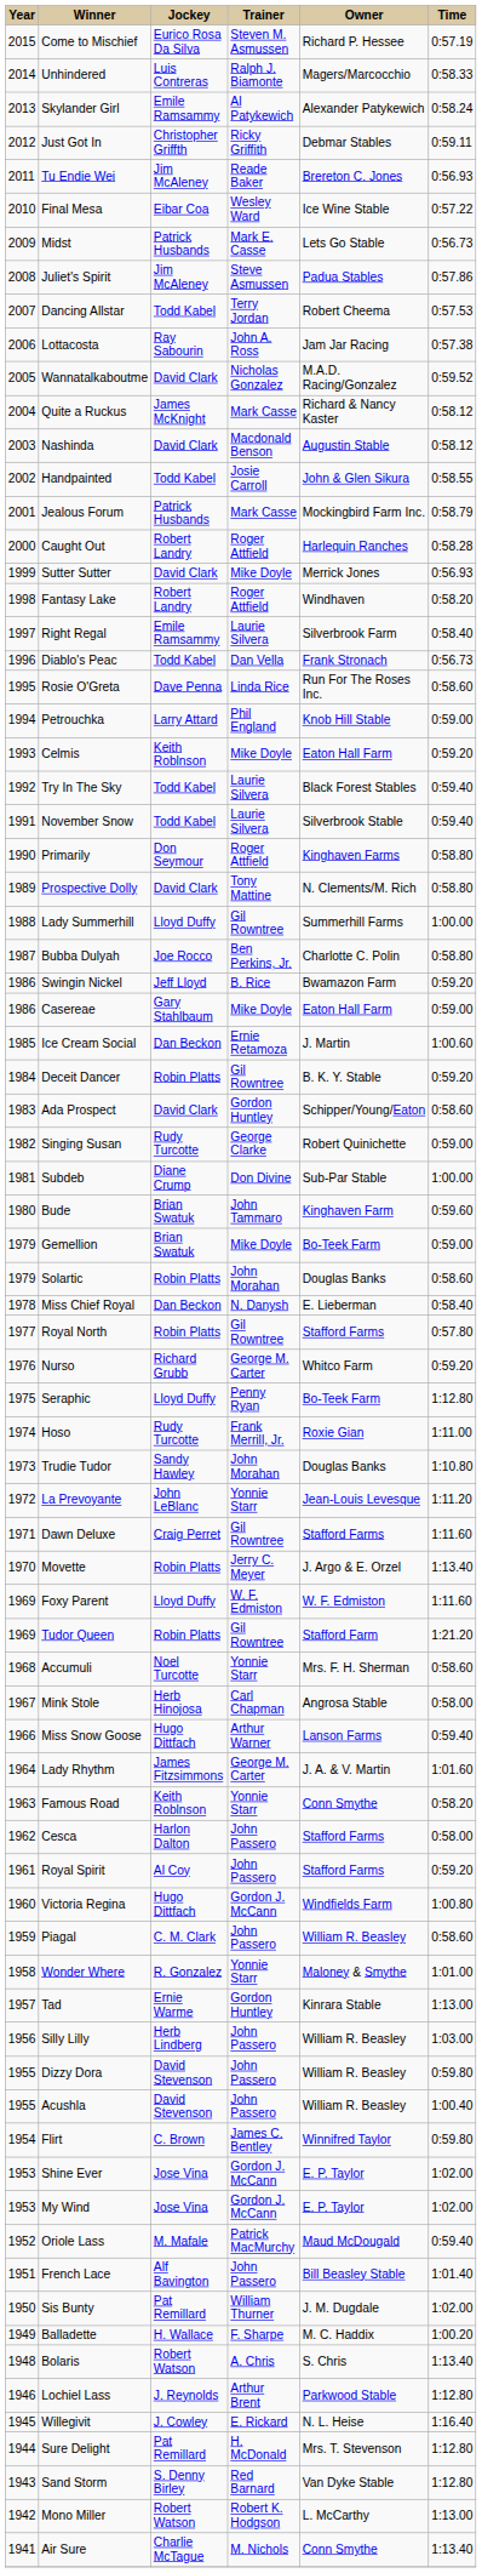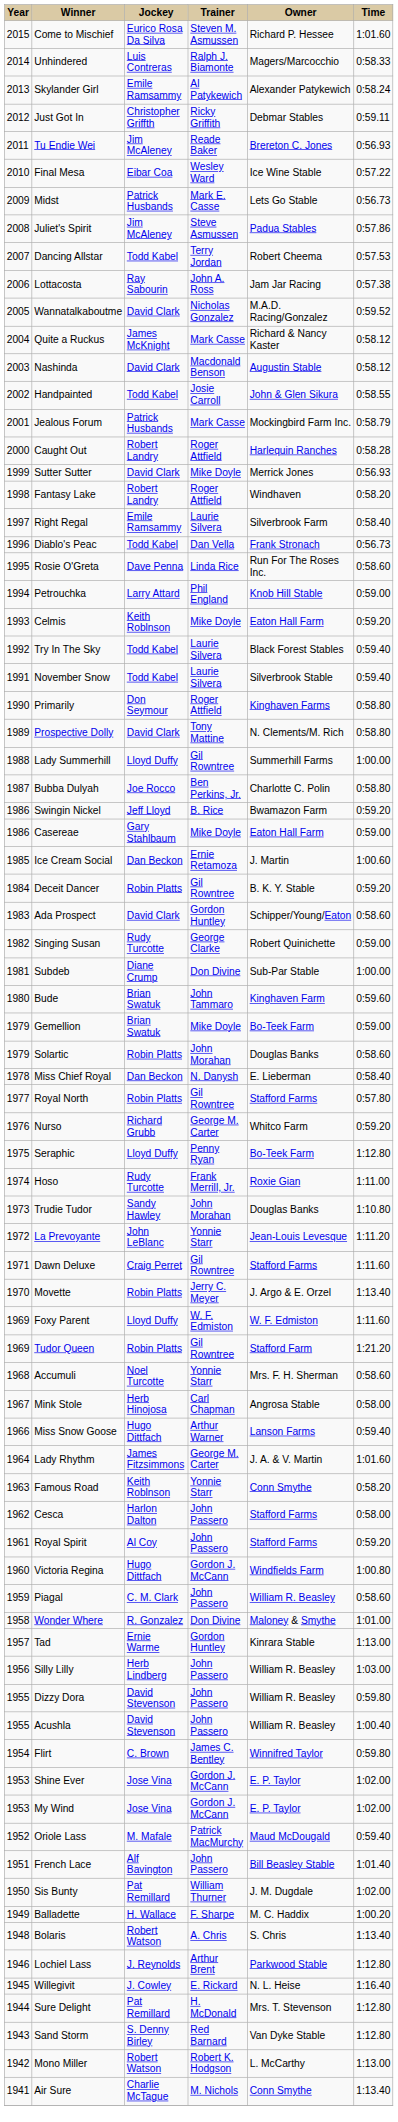 <table class="wikitable sortable">
 <tr>
 <th style="background-color:#DACAA5; width:38px">Year <br></th>
 <th style="background-color:#DACAA5; width:135px">Winner <br></th>
 <th style="background-color:#DACAA5; width:140px">Jockey <br></th>
 <th style="background-color:#DACAA5; width:150px">Trainer <br></th>
 <th style="background-color:#DACAA5; width:170px">Owner <br></th>
 <th style="background-color:#DACAA5">Time <br></th>
 </tr>
 <tr>
 <td>2015</td>
 <td>Come to Mischief</td>
 <td><a href='#'>Eurico Rosa Da Silva</a></td>
 <td><a href='#'>Steven M. Asmussen</a></td>
 <td>Richard P. Hessee</td>
-<td>0:57.19</td>
+<td>1:01.60</td>
 </tr>
 <tr>
 <td>2014</td>
 <td>Unhindered</td>
 <td><a href='#'>Luis Contreras</a></td>
 <td><a href='#'>Ralph J. Biamonte</a></td>
 <td>Magers/Marcocchio</td>
 <td>0:58.33</td>
 </tr>
 <tr>
 <td>2013</td>
 <td>Skylander Girl</td>
 <td><a href='#'>Emile Ramsammy</a></td>
 <td><a href='#'>Al Patykewich</a></td>
 <td>Alexander Patykewich</td>
 <td>0:58.24</td>
 </tr>
 <tr>
 <td>2012</td>
 <td>Just Got In</td>
 <td><a href='#'>Christopher Griffth</a></td>
 <td><a href='#'>Ricky Griffith</a></td>
 <td>Debmar Stables</td>
 <td>0:59.11</td>
 </tr>
 <tr>
 <td>2011</td>
 <td><a href='#'>Tu Endie Wei</a></td>
 <td><a href='#'>Jim McAleney</a></td>
 <td><a href='#'>Reade Baker</a></td>
 <td><a href='#'>Brereton C. Jones</a></td>
 <td>0:56.93</td>
 </tr>
 <tr>
 <td>2010</td>
 <td>Final Mesa</td>
 <td><a href='#'>Eibar Coa</a></td>
 <td><a href='#'>Wesley Ward</a></td>
 <td>Ice Wine Stable</td>
 <td>0:57.22</td>
 </tr>
 <tr>
 <td>2009</td>
 <td>Midst</td>
 <td><a href='#'>Patrick Husbands</a></td>
 <td><a href='#'>Mark E. Casse</a></td>
 <td>Lets Go Stable</td>
 <td>0:56.73</td>
 </tr>
 <tr>
 <td>2008</td>
 <td>Juliet's Spirit</td>
 <td><a href='#'>Jim McAleney</a></td>
 <td><a href='#'>Steve Asmussen</a></td>
 <td><a href='#'>Padua Stables</a></td>
 <td>0:57.86</td>
 </tr>
 <tr>
 <td>2007</td>
 <td>Dancing Allstar</td>
 <td><a href='#'>Todd Kabel</a></td>
 <td><a href='#'>Terry Jordan</a></td>
 <td>Robert Cheema</td>
 <td>0:57.53</td>
 </tr>
 <tr>
 <td>2006</td>
 <td>Lottacosta</td>
 <td><a href='#'>Ray Sabourin</a></td>
 <td><a href='#'>John A. Ross</a></td>
 <td>Jam Jar Racing</td>
 <td>0:57.38</td>
 </tr>
 <tr>
 <td>2005</td>
 <td>Wannatalkaboutme</td>
 <td><a href='#'>David Clark</a></td>
 <td><a href='#'>Nicholas Gonzalez</a></td>
 <td>M.A.D. Racing/Gonzalez</td>
 <td>0:59.52</td>
 </tr>
 <tr>
 <td>2004</td>
 <td>Quite a Ruckus</td>
 <td><a href='#'>James McKnight</a></td>
 <td><a href='#'>Mark Casse</a></td>
 <td>Richard & Nancy Kaster</td>
 <td>0:58.12</td>
 </tr>
 <tr>
 <td>2003</td>
 <td>Nashinda</td>
 <td><a href='#'>David Clark</a></td>
 <td><a href='#'>Macdonald Benson</a></td>
 <td><a href='#'>Augustin Stable</a></td>
 <td>0:58.12</td>
 </tr>
 <tr>
 <td>2002</td>
 <td>Handpainted</td>
 <td><a href='#'>Todd Kabel</a></td>
 <td><a href='#'>Josie Carroll</a></td>
 <td><a href='#'>John & Glen Sikura</a></td>
 <td>0:58.55</td>
 </tr>
 <tr>
 <td>2001</td>
 <td>Jealous Forum</td>
 <td><a href='#'>Patrick Husbands</a></td>
 <td><a href='#'>Mark Casse</a></td>
 <td>Mockingbird Farm Inc.</td>
 <td>0:58.79</td>
 </tr>
 <tr>
 <td>2000</td>
 <td>Caught Out</td>
 <td><a href='#'>Robert Landry</a></td>
 <td><a href='#'>Roger Attfield</a></td>
 <td><a href='#'>Harlequin Ranches</a></td>
 <td>0:58.28</td>
 </tr>
 <tr>
 <td>1999</td>
 <td>Sutter Sutter</td>
 <td><a href='#'>David Clark</a></td>
 <td><a href='#'>Mike Doyle</a></td>
 <td>Merrick Jones</td>
 <td>0:56.93</td>
 </tr>
 <tr>
 <td>1998</td>
 <td>Fantasy Lake</td>
 <td><a href='#'>Robert Landry</a></td>
 <td><a href='#'>Roger Attfield</a></td>
 <td>Windhaven</td>
 <td>0:58.20</td>
 </tr>
 <tr>
 <td>1997</td>
 <td>Right Regal</td>
 <td><a href='#'>Emile Ramsammy</a></td>
 <td><a href='#'>Laurie Silvera</a></td>
 <td>Silverbrook Farm</td>
 <td>0:58.40</td>
 </tr>
 <tr>
 <td>1996</td>
 <td>Diablo's Peac</td>
 <td><a href='#'>Todd Kabel</a></td>
 <td><a href='#'>Dan Vella</a></td>
 <td><a href='#'>Frank Stronach</a></td>
 <td>0:56.73</td>
 </tr>
 <tr>
 <td>1995</td>
 <td>Rosie O'Greta</td>
 <td><a href='#'>Dave Penna</a></td>
 <td><a href='#'>Linda Rice</a></td>
 <td>Run For The Roses Inc.</td>
 <td>0:58.60</td>
 </tr>
 <tr>
 <td>1994</td>
 <td>Petrouchka</td>
 <td><a href='#'>Larry Attard</a></td>
 <td><a href='#'>Phil England</a></td>
 <td><a href='#'>Knob Hill Stable</a></td>
 <td>0:59.00</td>
 </tr>
 <tr>
 <td>1993</td>
 <td>Celmis</td>
 <td><a href='#'>Keith Roblnson</a></td>
 <td><a href='#'>Mike Doyle</a></td>
 <td><a href='#'>Eaton Hall Farm</a></td>
 <td>0:59.20</td>
 </tr>
 <tr>
 <td>1992</td>
 <td>Try In The Sky</td>
 <td><a href='#'>Todd Kabel</a></td>
 <td><a href='#'>Laurie Silvera</a></td>
 <td>Black Forest Stables</td>
 <td>0:59.40</td>
 </tr>
 <tr>
 <td>1991</td>
 <td>November Snow</td>
 <td><a href='#'>Todd Kabel</a></td>
 <td><a href='#'>Laurie Silvera</a></td>
 <td>Silverbrook Stable</td>
 <td>0:59.40</td>
 </tr>
 <tr>
 <td>1990</td>
 <td>Primarily</td>
 <td><a href='#'>Don Seymour</a></td>
 <td><a href='#'>Roger Attfield</a></td>
 <td><a href='#'>Kinghaven Farms</a></td>
 <td>0:58.80</td>
 </tr>
 <tr>
 <td>1989</td>
 <td><a href='#'>Prospective Dolly</a></td>
 <td><a href='#'>David Clark</a></td>
 <td><a href='#'>Tony Mattine</a></td>
 <td>N. Clements/M. Rich</td>
 <td>0:58.80</td>
 </tr>
 <tr>
 <td>1988</td>
 <td>Lady Summerhill</td>
 <td><a href='#'>Lloyd Duffy</a></td>
 <td><a href='#'>Gil Rowntree</a></td>
 <td>Summerhill Farms</td>
 <td>1:00.00</td>
 </tr>
 <tr>
 <td>1987</td>
 <td>Bubba Dulyah</td>
 <td><a href='#'>Joe Rocco</a></td>
 <td><a href='#'>Ben Perkins, Jr.</a></td>
 <td>Charlotte C. Polin</td>
 <td>0:58.80</td>
 </tr>
 <tr>
 <td>1986</td>
 <td>Swingin Nickel</td>
 <td><a href='#'>Jeff Lloyd</a></td>
 <td><a href='#'>B. Rice</a></td>
 <td>Bwamazon Farm</td>
 <td>0:59.20</td>
 </tr>
 <tr>
 <td>1986</td>
 <td>Casereae</td>
 <td><a href='#'>Gary Stahlbaum</a></td>
 <td><a href='#'>Mike Doyle</a></td>
 <td><a href='#'>Eaton Hall Farm</a></td>
 <td>0:59.00</td>
 </tr>
 <tr>
 <td>1985</td>
 <td>Ice Cream Social</td>
 <td><a href='#'>Dan Beckon</a></td>
 <td><a href='#'>Ernie Retamoza</a></td>
 <td>J. Martin</td>
 <td>1:00.60</td>
 </tr>
 <tr>
 <td>1984</td>
 <td>Deceit Dancer</td>
 <td><a href='#'>Robin Platts</a></td>
 <td><a href='#'>Gil Rowntree</a></td>
 <td>B. K. Y. Stable</td>
 <td>0:59.20</td>
 </tr>
 <tr>
 <td>1983</td>
 <td>Ada Prospect</td>
 <td><a href='#'>David Clark</a></td>
 <td><a href='#'>Gordon Huntley</a></td>
 <td>Schipper/Young/<a href='#'>Eaton</a></td>
 <td>0:58.60</td>
 </tr>
 <tr>
 <td>1982</td>
 <td>Singing Susan</td>
 <td><a href='#'>Rudy Turcotte</a></td>
 <td><a href='#'>George Clarke</a></td>
 <td>Robert Quinichette</td>
 <td>0:59.00</td>
 </tr>
 <tr>
 <td>1981</td>
 <td>Subdeb</td>
 <td><a href='#'>Diane Crump</a></td>
 <td><a href='#'>Don Divine</a></td>
 <td>Sub-Par Stable</td>
 <td>1:00.00</td>
 </tr>
 <tr>
 <td>1980</td>
 <td>Bude</td>
 <td><a href='#'>Brian Swatuk</a></td>
 <td><a href='#'>John Tammaro</a></td>
 <td><a href='#'>Kinghaven Farm</a></td>
 <td>0:59.60</td>
 </tr>
 <tr>
 <td>1979</td>
 <td>Gemellion</td>
 <td><a href='#'>Brian Swatuk</a></td>
 <td><a href='#'>Mike Doyle</a></td>
 <td><a href='#'>Bo-Teek Farm</a></td>
 <td>0:59.00</td>
 </tr>
 <tr>
 <td>1979</td>
 <td>Solartic</td>
 <td><a href='#'>Robin Platts</a></td>
 <td><a href='#'>John Morahan</a></td>
 <td>Douglas Banks</td>
 <td>0:58.60</td>
 </tr>
 <tr>
 <td>1978</td>
 <td>Miss Chief Royal</td>
 <td><a href='#'>Dan Beckon</a></td>
 <td><a href='#'>N. Danysh</a></td>
 <td>E. Lieberman</td>
 <td>0:58.40</td>
 </tr>
 <tr>
 <td>1977</td>
 <td>Royal North</td>
 <td><a href='#'>Robin Platts</a></td>
 <td><a href='#'>Gil Rowntree</a></td>
 <td><a href='#'>Stafford Farms</a></td>
 <td>0:57.80</td>
 </tr>
 <tr>
 <td>1976</td>
 <td>Nurso</td>
 <td><a href='#'>Richard Grubb</a></td>
 <td><a href='#'>George M. Carter</a></td>
 <td>Whitco Farm</td>
 <td>0:59.20</td>
 </tr>
 <tr>
 <td>1975</td>
 <td>Seraphic</td>
 <td><a href='#'>Lloyd Duffy</a></td>
 <td><a href='#'>Penny Ryan</a></td>
 <td><a href='#'>Bo-Teek Farm</a></td>
 <td>1:12.80</td>
 </tr>
 <tr>
 <td>1974</td>
 <td>Hoso</td>
 <td><a href='#'>Rudy Turcotte</a></td>
 <td><a href='#'>Frank Merrill, Jr.</a></td>
 <td><a href='#'>Roxie Gian</a></td>
 <td>1:11.00</td>
 </tr>
 <tr>
 <td>1973</td>
 <td>Trudie Tudor</td>
 <td><a href='#'>Sandy Hawley</a></td>
 <td><a href='#'>John Morahan</a></td>
 <td>Douglas Banks</td>
 <td>1:10.80</td>
 </tr>
 <tr>
 <td>1972</td>
 <td><a href='#'>La Prevoyante</a></td>
 <td><a href='#'>John LeBlanc</a></td>
 <td><a href='#'>Yonnie Starr</a></td>
 <td><a href='#'>Jean-Louis Levesque</a></td>
 <td>1:11.20</td>
 </tr>
 <tr>
 <td>1971</td>
 <td>Dawn Deluxe</td>
 <td><a href='#'>Craig Perret</a></td>
 <td><a href='#'>Gil Rowntree</a></td>
 <td><a href='#'>Stafford Farms</a></td>
 <td>1:11.60</td>
 </tr>
 <tr>
 <td>1970</td>
 <td>Movette</td>
 <td><a href='#'>Robin Platts</a></td>
 <td><a href='#'>Jerry C. Meyer</a></td>
 <td>J. Argo & E. Orzel</td>
 <td>1:13.40</td>
 </tr>
 <tr>
 <td>1969</td>
 <td>Foxy Parent</td>
 <td><a href='#'>Lloyd Duffy</a></td>
 <td><a href='#'>W. F. Edmiston</a></td>
 <td><a href='#'>W. F. Edmiston</a></td>
 <td>1:11.60</td>
 </tr>
 <tr>
 <td>1969</td>
 <td><a href='#'>Tudor Queen</a></td>
 <td><a href='#'>Robin Platts</a></td>
 <td><a href='#'>Gil Rowntree</a></td>
 <td><a href='#'>Stafford Farm</a></td>
 <td>1:21.20</td>
 </tr>
 <tr>
 <td>1968</td>
 <td>Accumuli</td>
 <td><a href='#'>Noel Turcotte</a></td>
 <td><a href='#'>Yonnie Starr</a></td>
 <td>Mrs. F. H. Sherman</td>
 <td>0:58.60</td>
 </tr>
 <tr>
 <td>1967</td>
 <td>Mink Stole</td>
 <td><a href='#'>Herb Hinojosa</a></td>
 <td><a href='#'>Carl Chapman</a></td>
 <td>Angrosa Stable</td>
 <td>0:58.00</td>
 </tr>
 <tr>
 <td>1966</td>
 <td>Miss Snow Goose</td>
 <td><a href='#'>Hugo Dittfach</a></td>
 <td><a href='#'>Arthur Warner</a></td>
 <td><a href='#'>Lanson Farms</a></td>
 <td>0:59.40</td>
 </tr>
 <tr>
 <td>1964</td>
 <td>Lady Rhythm</td>
 <td><a href='#'>James Fitzsimmons</a></td>
 <td><a href='#'>George M. Carter</a></td>
 <td>J. A. & V. Martin</td>
 <td>1:01.60</td>
 </tr>
 <tr>
 <td>1963</td>
 <td>Famous Road</td>
 <td><a href='#'>Keith Roblnson</a></td>
 <td><a href='#'>Yonnie Starr</a></td>
 <td><a href='#'>Conn Smythe</a></td>
 <td>0:58.20</td>
 </tr>
 <tr>
 <td>1962</td>
 <td>Cesca</td>
 <td><a href='#'>Harlon Dalton</a></td>
 <td><a href='#'>John Passero</a></td>
 <td><a href='#'>Stafford Farms</a></td>
 <td>0:58.00</td>
 </tr>
 <tr>
 <td>1961</td>
 <td>Royal Spirit</td>
 <td><a href='#'>Al Coy</a></td>
 <td><a href='#'>John Passero</a></td>
 <td><a href='#'>Stafford Farms</a></td>
 <td>0:59.20</td>
 </tr>
 <tr>
 <td>1960</td>
 <td>Victoria Regina</td>
 <td><a href='#'>Hugo Dittfach</a></td>
 <td><a href='#'>Gordon J. McCann</a></td>
 <td><a href='#'>Windfields Farm</a></td>
 <td>1:00.80</td>
 </tr>
 <tr>
 <td>1959</td>
 <td>Piagal</td>
 <td><a href='#'>C. M. Clark</a></td>
 <td><a href='#'>John Passero</a></td>
 <td><a href='#'>William R. Beasley</a></td>
 <td>0:58.60</td>
 </tr>
 <tr>
 <td>1958</td>
 <td><a href='#'>Wonder Where</a></td>
 <td><a href='#'>R. Gonzalez</a></td>
-<td><a href='#'>Yonnie Starr</a></td>
+<td><a href='#'>Don Divine</a></td>
 <td><a href='#'>Maloney</a> & <a href='#'>Smythe</a></td>
 <td>1:01.00</td>
 </tr>
 <tr>
 <td>1957</td>
 <td>Tad</td>
 <td><a href='#'>Ernie Warme</a></td>
 <td><a href='#'>Gordon Huntley</a></td>
 <td>Kinrara Stable</td>
 <td>1:13.00</td>
 </tr>
 <tr>
 <td>1956</td>
 <td>Silly Lilly</td>
 <td><a href='#'>Herb Lindberg</a></td>
 <td><a href='#'>John Passero</a></td>
 <td>William R. Beasley</td>
 <td>1:03.00</td>
 </tr>
 <tr>
 <td>1955</td>
 <td>Dizzy Dora</td>
 <td><a href='#'>David Stevenson</a></td>
 <td><a href='#'>John Passero</a></td>
 <td>William R. Beasley</td>
 <td>0:59.80</td>
 </tr>
 <tr>
 <td>1955</td>
 <td>Acushla</td>
 <td><a href='#'>David Stevenson</a></td>
 <td><a href='#'>John Passero</a></td>
 <td>William R. Beasley</td>
 <td>1:00.40</td>
 </tr>
 <tr>
 <td>1954</td>
 <td>Flirt</td>
 <td><a href='#'>C. Brown</a></td>
 <td><a href='#'>James C. Bentley</a></td>
 <td><a href='#'>Winnifred Taylor</a></td>
 <td>0:59.80</td>
 </tr>
 <tr>
 <td>1953</td>
 <td>Shine Ever</td>
 <td><a href='#'>Jose Vina</a></td>
 <td><a href='#'>Gordon J. McCann</a></td>
 <td><a href='#'>E. P. Taylor</a></td>
 <td>1:02.00</td>
 </tr>
 <tr>
 <td>1953</td>
 <td>My Wind</td>
 <td><a href='#'>Jose Vina</a></td>
 <td><a href='#'>Gordon J. McCann</a></td>
 <td><a href='#'>E. P. Taylor</a></td>
 <td>1:02.00</td>
 </tr>
 <tr>
 <td>1952</td>
 <td>Oriole Lass</td>
 <td><a href='#'>M. Mafale</a></td>
 <td><a href='#'>Patrick MacMurchy</a></td>
 <td><a href='#'>Maud McDougald</a></td>
 <td>0:59.40</td>
 </tr>
 <tr>
 <td>1951</td>
 <td>French Lace</td>
 <td><a href='#'>Alf Bavington</a></td>
 <td><a href='#'>John Passero</a></td>
 <td><a href='#'>Bill Beasley Stable</a></td>
 <td>1:01.40</td>
 </tr>
 <tr>
 <td>1950</td>
 <td>Sis Bunty</td>
 <td><a href='#'>Pat Remillard</a></td>
 <td><a href='#'>William Thurner</a></td>
 <td>J. M. Dugdale</td>
 <td>1:02.00</td>
 </tr>
 <tr>
 <td>1949</td>
 <td>Balladette</td>
 <td><a href='#'>H. Wallace</a></td>
 <td><a href='#'>F. Sharpe</a></td>
 <td>M. C. Haddix</td>
 <td>1:00.20</td>
 </tr>
 <tr>
 <td>1948</td>
 <td>Bolaris</td>
 <td><a href='#'>Robert Watson</a></td>
 <td><a href='#'>A. Chris</a></td>
 <td>S. Chris</td>
 <td>1:13.40</td>
 </tr>
 <tr>
 <td>1946</td>
 <td>Lochiel Lass</td>
 <td><a href='#'>J. Reynolds</a></td>
 <td><a href='#'>Arthur Brent</a></td>
 <td><a href='#'>Parkwood Stable</a></td>
 <td>1:12.80</td>
 </tr>
 <tr>
 <td>1945</td>
 <td>Willegivit</td>
 <td><a href='#'>J. Cowley</a></td>
 <td><a href='#'>E. Rickard</a></td>
 <td>N. L. Heise</td>
 <td>1:16.40</td>
 </tr>
 <tr>
 <td>1944</td>
 <td>Sure Delight</td>
 <td><a href='#'>Pat Remillard</a></td>
 <td><a href='#'>H. McDonald</a></td>
 <td>Mrs. T. Stevenson</td>
 <td>1:12.80</td>
 </tr>
 <tr>
 <td>1943</td>
 <td>Sand Storm</td>
 <td><a href='#'>S. Denny Birley</a></td>
 <td><a href='#'>Red Barnard</a></td>
 <td>Van Dyke Stable</td>
 <td>1:12.80</td>
 </tr>
 <tr>
 <td>1942</td>
 <td>Mono Miller</td>
 <td><a href='#'>Robert Watson</a></td>
 <td><a href='#'>Robert K. Hodgson</a></td>
 <td>L. McCarthy</td>
 <td>1:13.00</td>
 </tr>
 <tr>
 <td>1941</td>
 <td>Air Sure</td>
 <td><a href='#'>Charlie McTague</a></td>
 <td><a href='#'>M. Nichols</a></td>
 <td><a href='#'>Conn Smythe</a></td>
 <td>1:13.40</td>
 </tr>
 <tr>
 </tr>
 </table>
